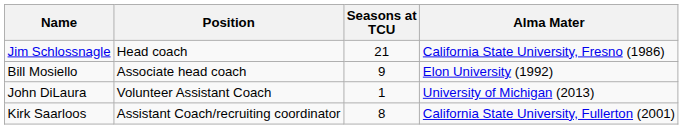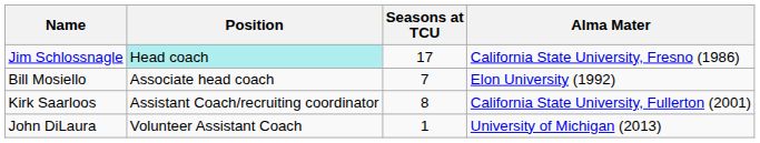 <table class="wikitable" border="1" style="font-size:90%;">
 <tr>
 <th>Name</th>
 <th>Position</th>
 <th>Seasons at<br>TCU</th>
 <th>Alma Mater</th>
 </tr>
 <tr>
 <td><a href='#'>Jim Schlossnagle</a></td>
-<td>Head coach</td>
-<td align=center>21</td>
+<td style="background: paleturquoise;">Head coach</td>
+<td align=center>17</td>
 <td><a href='#'>California State University, Fresno</a> (1986)</td>
 </tr>
 <tr>
 <td>Bill Mosiello</td>
 <td>Associate head coach</td>
-<td align=center>9</td>
+<td align=center>7</td>
 <td><a href='#'>Elon University</a> (1992)</td>
+</tr>
+<tr>
+<td>Kirk Saarloos</td>
+<td>Assistant Coach/recruiting coordinator</td>
+<td align=center>8</td>
+<td><a href='#'>California State University, Fullerton</a> (2001)</td>
 </tr>
 <tr>
 <td>John DiLaura</td>
 <td>Volunteer Assistant Coach</td>
 <td align=center>1</td>
 <td><a href='#'>University of Michigan</a> (2013)</td>
 </tr>
-<tr>
-<td>Kirk Saarloos</td>
-<td>Assistant Coach/recruiting coordinator</td>
-<td align=center>8</td>
-<td><a href='#'>California State University, Fullerton</a> (2001)</td>
-</tr>
 </table>
